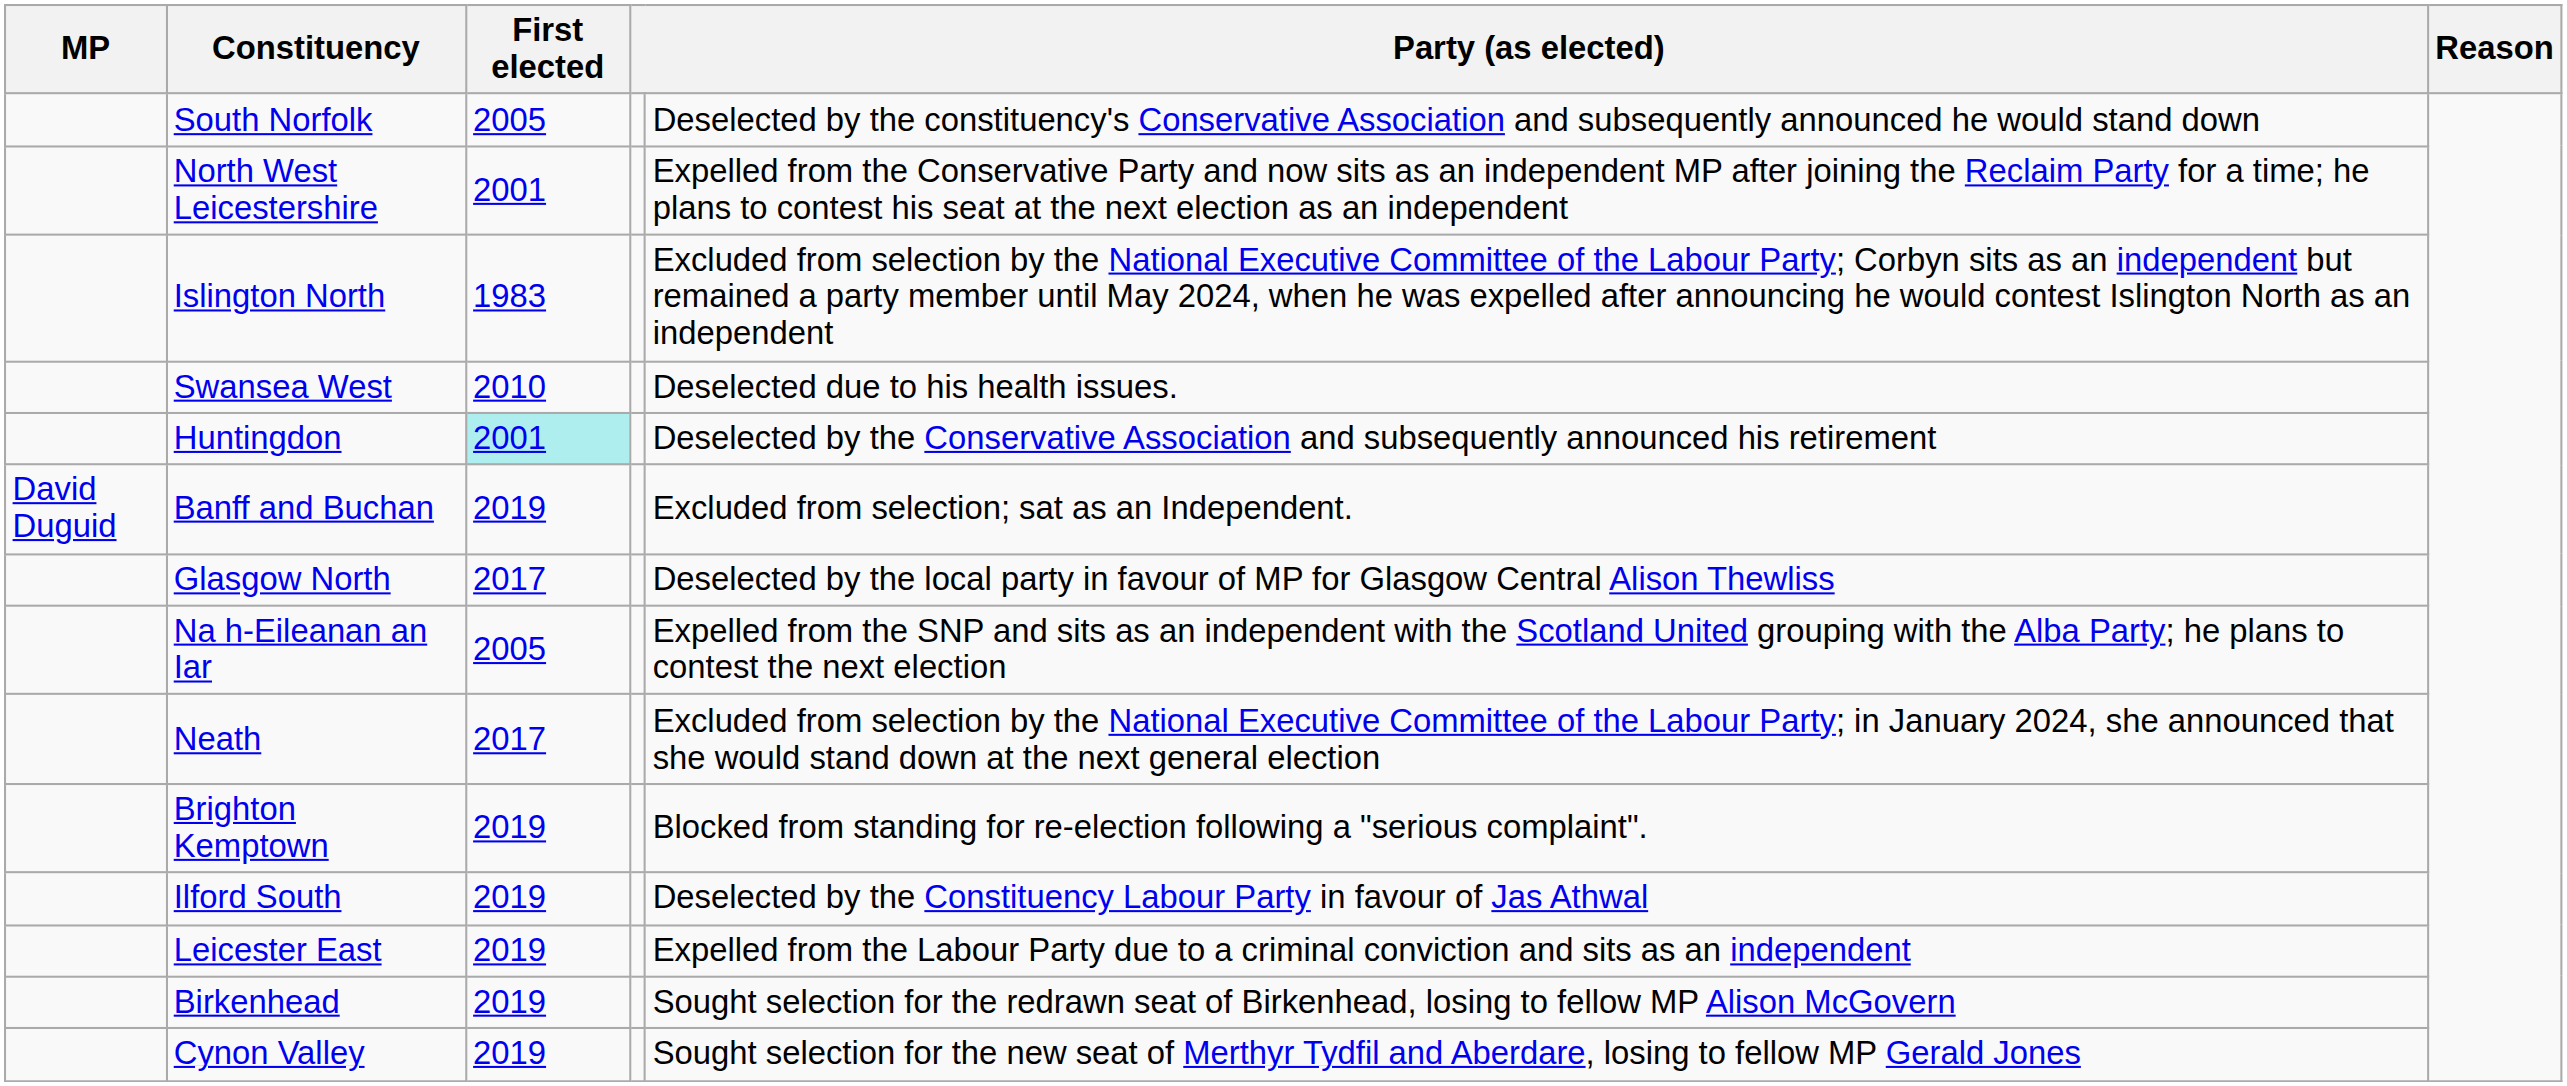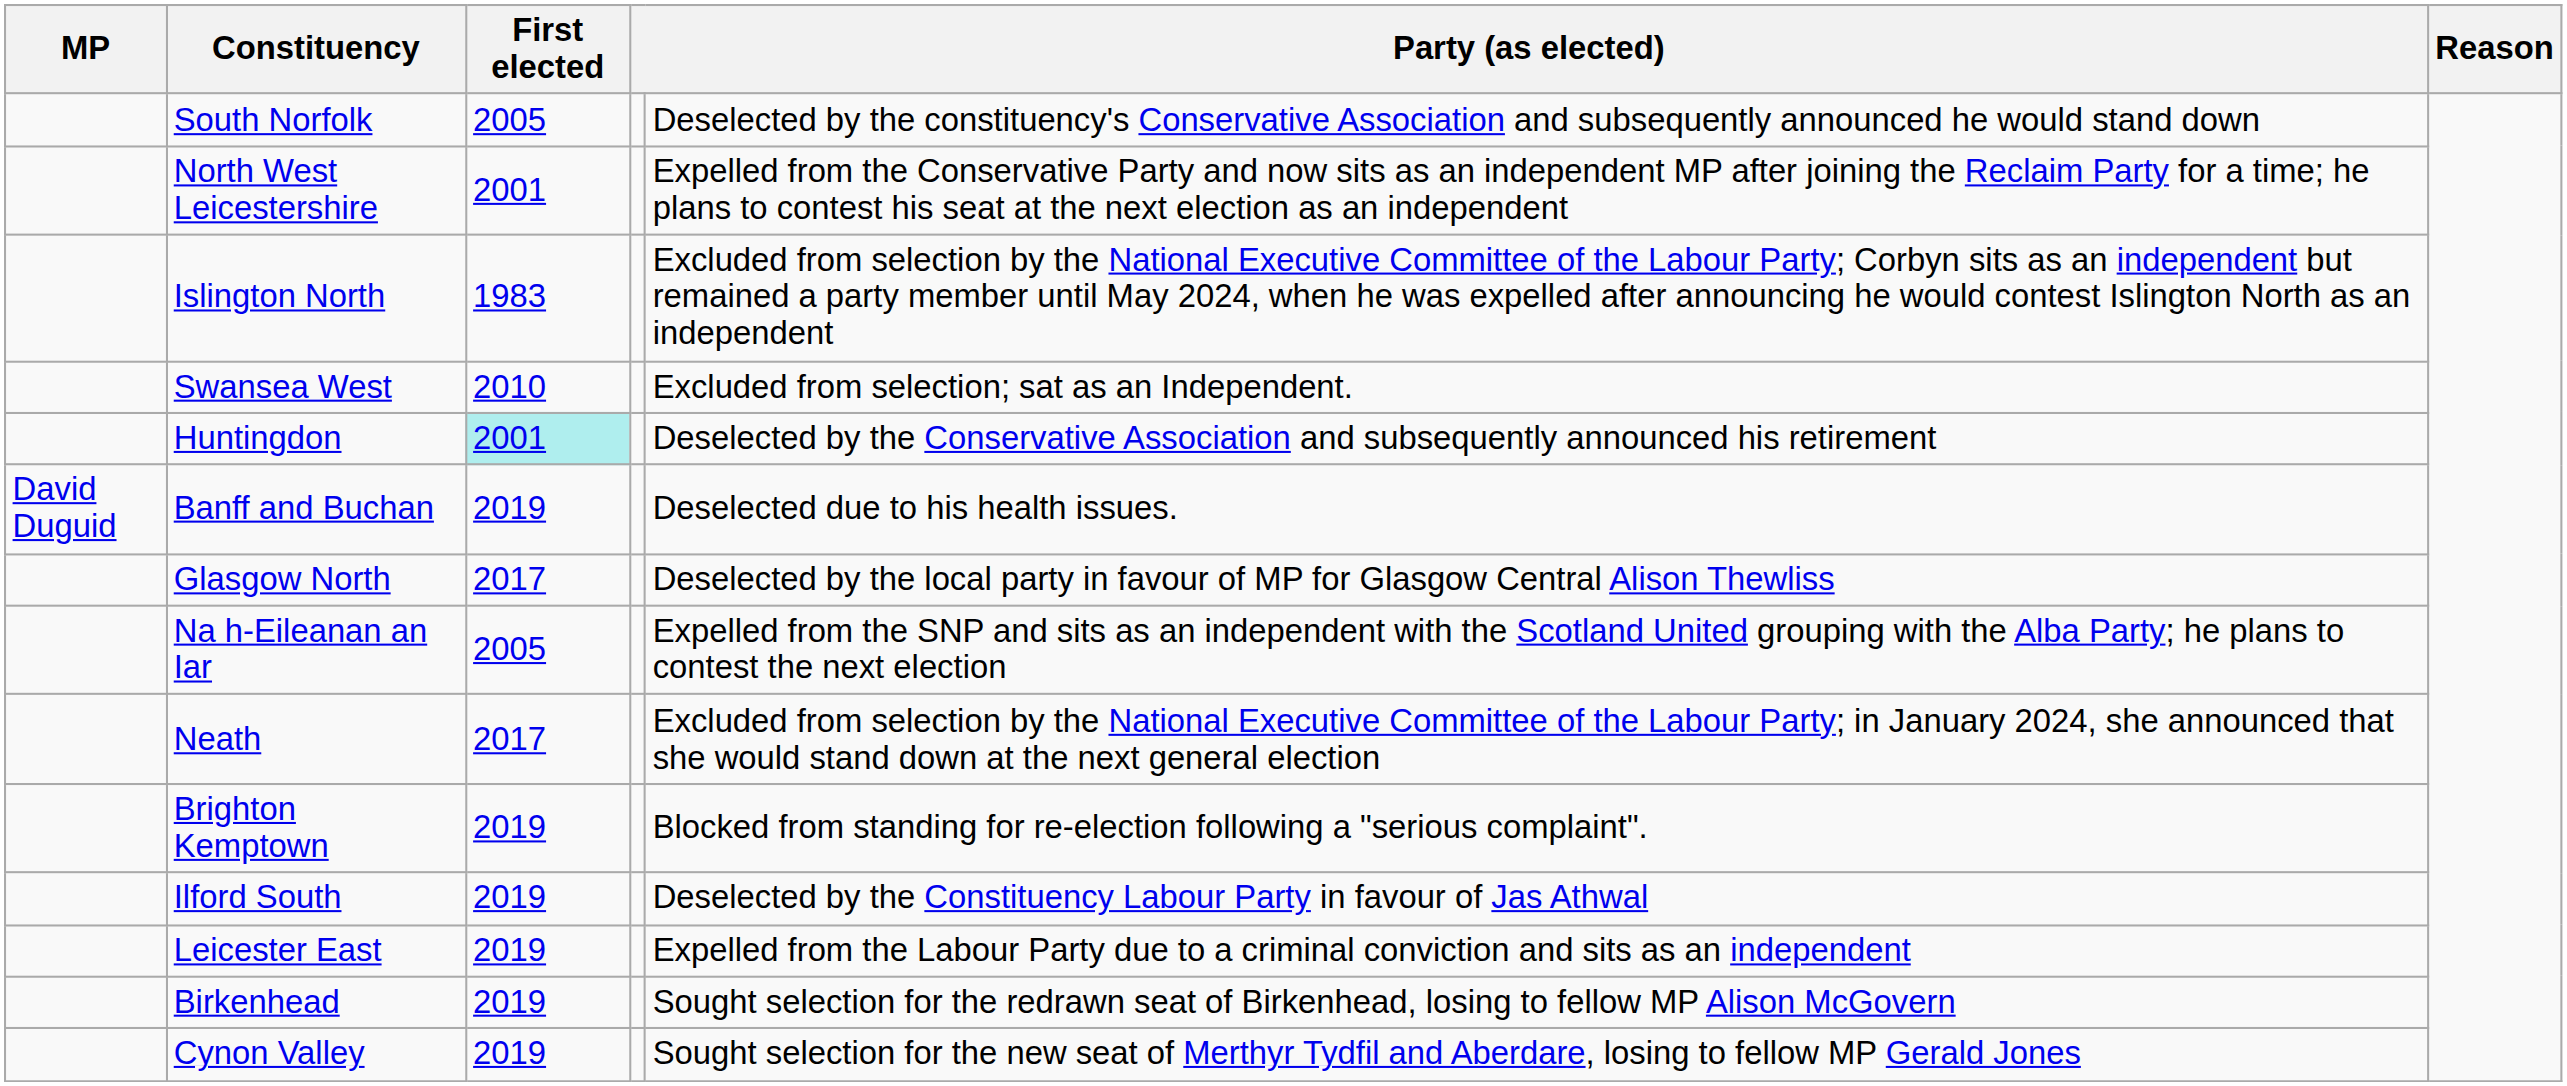 <table class="wikitable sortable">
 <tr>
 <th scope="col">MP</th>
 <th scope="col">Constituency</th>
 <th scope="col">First elected</th>
 <th colspan=2>Party (as elected)</th>
 <th scope="col" class="unsortable">Reason</th>
 </tr>
 <tr>
 <td></td>
 <td><a href='#'>South Norfolk</a></td>
 <td><a href='#'>2005</a></td>
 <td></td>
 <td>Deselected by the constituency's <a href='#'>Conservative Association</a> and subsequently announced he would stand down</td>
 </tr>
 <tr>
 <td></td>
 <td><a href='#'>North West Leicestershire</a></td>
 <td><a href='#'>2001</a></td>
 <td></td>
 <td>Expelled from the Conservative Party and now sits as an independent MP after joining the <a href='#'>Reclaim Party</a> for a time; he plans to contest his seat at the next election as an independent</td>
 </tr>
 <tr>
 <td></td>
 <td><a href='#'>Islington North</a></td>
 <td><a href='#'>1983</a></td>
 <td></td>
 <td>Excluded from selection by the <a href='#'>National Executive Committee of the Labour Party</a>; Corbyn sits as an <a href='#'>independent</a> but remained a party member until May 2024, when he was expelled after announcing he would contest Islington North as an independent</td>
 </tr>
 <tr>
 <td></td>
 <td><a href='#'>Swansea West</a></td>
 <td><a href='#'>2010</a></td>
 <td></td>
-<td>Deselected due to his health issues.</td>
+<td>Excluded from selection; sat as an Independent.</td>
 </tr>
 <tr>
 <td></td>
 <td><a href='#'>Huntingdon</a></td>
 <td style="background: paleturquoise;"><a href='#'>2001</a></td>
 <td></td>
 <td>Deselected by the <a href='#'>Conservative Association</a> and subsequently announced his retirement</td>
 </tr>
 <tr>
 <td><a href='#'>David Duguid</a></td>
 <td><a href='#'>Banff and Buchan</a></td>
 <td><a href='#'>2019</a></td>
 <td></td>
-<td>Excluded from selection; sat as an Independent.</td>
+<td>Deselected due to his health issues.</td>
 </tr>
 <tr>
 <td></td>
 <td><a href='#'>Glasgow North</a></td>
 <td><a href='#'>2017</a></td>
 <td></td>
 <td>Deselected by the local party in favour of MP for Glasgow Central <a href='#'>Alison Thewliss</a></td>
 </tr>
 <tr>
 <td></td>
 <td><a href='#'>Na h-Eileanan an Iar</a></td>
 <td><a href='#'>2005</a></td>
 <td></td>
 <td>Expelled from the SNP and sits as an independent with the <a href='#'>Scotland United</a> grouping with the <a href='#'>Alba Party</a>; he plans to contest the next election</td>
 </tr>
 <tr>
 <td></td>
 <td><a href='#'>Neath</a></td>
 <td><a href='#'>2017</a></td>
 <td></td>
 <td>Excluded from selection by the <a href='#'>National Executive Committee of the Labour Party</a>; in January 2024, she announced that she would stand down at the next general election</td>
 </tr>
 <tr>
 <td></td>
 <td><a href='#'>Brighton Kemptown</a></td>
 <td><a href='#'>2019</a></td>
 <td></td>
 <td>Blocked from standing for re-election following a "serious complaint".</td>
 </tr>
 <tr>
 <td></td>
 <td><a href='#'>Ilford South</a></td>
 <td><a href='#'>2019</a></td>
 <td></td>
 <td>Deselected by the <a href='#'>Constituency Labour Party</a> in favour of <a href='#'>Jas Athwal</a></td>
 </tr>
 <tr>
 <td></td>
 <td><a href='#'>Leicester East</a></td>
 <td><a href='#'>2019</a></td>
 <td></td>
 <td>Expelled from the Labour Party due to a criminal conviction and sits as an <a href='#'>independent</a></td>
 </tr>
 <tr>
 <td></td>
 <td><a href='#'>Birkenhead</a></td>
 <td><a href='#'>2019</a></td>
 <td></td>
 <td>Sought selection for the redrawn seat of Birkenhead, losing to fellow MP <a href='#'>Alison McGovern</a></td>
 </tr>
 <tr>
 <td></td>
 <td><a href='#'>Cynon Valley</a></td>
 <td><a href='#'>2019</a></td>
 <td></td>
 <td>Sought selection for the new seat of <a href='#'>Merthyr Tydfil and Aberdare</a>, losing to fellow MP <a href='#'>Gerald Jones</a></td>
 </tr>
 </table>
